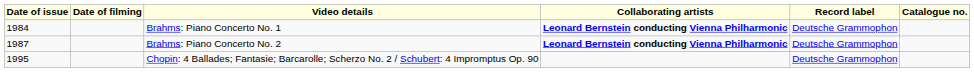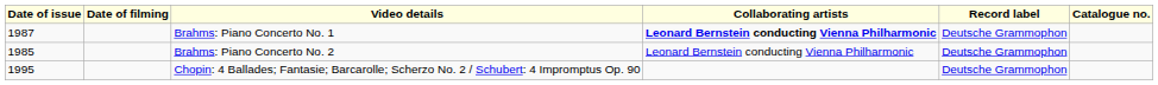 <table class="sortable wikitable toccolours">
 <tr>
 <th style="background:lightyellow; color:black;">Date of issue</th>
 <th style="background:lightyellow; color:black;">Date of filming</th>
 <th style="background:lightyellow; color:black;">Video details</th>
 <th style="background:lightyellow; color:black;">Collaborating artists</th>
 <th style="background:lightyellow; color:black;">Record label</th>
 <th style="background:lightyellow; color:black;">Catalogue no.</th>
 </tr>
 <tr>
-<td>1984</td>
+<td>1987</td>
 <td></td>
 <td><a href='#'>Brahms</a>: Piano Concerto No. 1</td>
 <td><strong><a href='#'>Leonard Bernstein</a> conducting <a href='#'>Vienna Philharmonic</a></strong></td>
 <td><a href='#'>Deutsche Grammophon</a></td>
 <td></td>
 </tr>
 <tr>
-<td>1987</td>
+<td>1985</td>
 <td></td>
 <td><a href='#'>Brahms</a>: Piano Concerto No. 2</td>
-<td><strong><a href='#'>Leonard Bernstein</a> conducting <a href='#'>Vienna Philharmonic</a></strong></td>
+<td><a href='#'>Leonard Bernstein</a> conducting <a href='#'>Vienna Philharmonic</a></td>
 <td><a href='#'>Deutsche Grammophon</a></td>
 <td></td>
 </tr>
 <tr>
 <td>1995</td>
 <td></td>
 <td><a href='#'>Chopin</a>: 4 Ballades; Fantasie; Barcarolle; Scherzo No. 2 / <a href='#'>Schubert</a>: 4 Impromptus Op. 90</td>
 <td></td>
 <td><a href='#'>Deutsche Grammophon</a></td>
 <td></td>
 </tr>
 </table>
